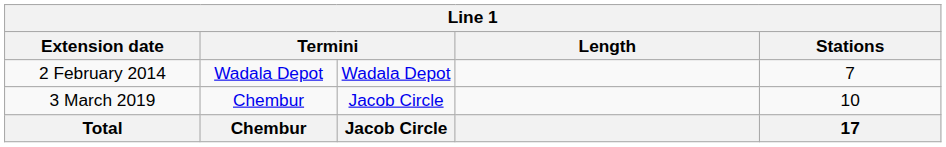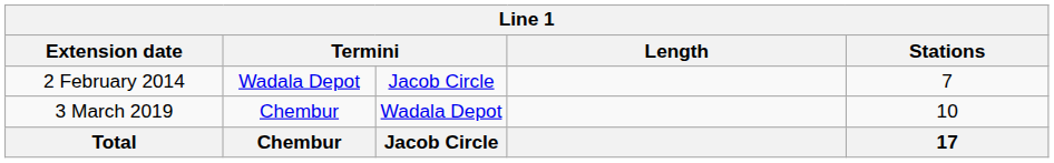 <table class="wikitable" style="text-align: center;">
 <tr>
 <th style="text-align:center;" colspan="5"><span><strong>Line 1</strong></span></th>
 </tr>
 <tr>
 <th style="width:5%;">Extension date</th>
 <th style="width:5%;" colspan="2">Termini</th>
 <th style="width:10%;">Length</th>
 <th style="width:5%;">Stations</th>
 </tr>
 <tr>
 <td>2 February 2014</td>
 <td><a href='#'>Wadala Depot</a></td>
-<td><a href='#'>Wadala Depot</a></td>
+<td><a href='#'>Jacob Circle</a></td>
 <td></td>
 <td>7</td>
 </tr>
 <tr>
 <td>3 March 2019</td>
 <td><a href='#'>Chembur</a></td>
-<td><a href='#'>Jacob Circle</a></td>
+<td><a href='#'>Wadala Depot</a></td>
 <td></td>
 <td>10</td>
 </tr>
 <tr>
 <th>Total</th>
 <th>Chembur</th>
 <th>Jacob Circle</th>
 <th></th>
 <th>17</th>
 </tr>
 </table>
